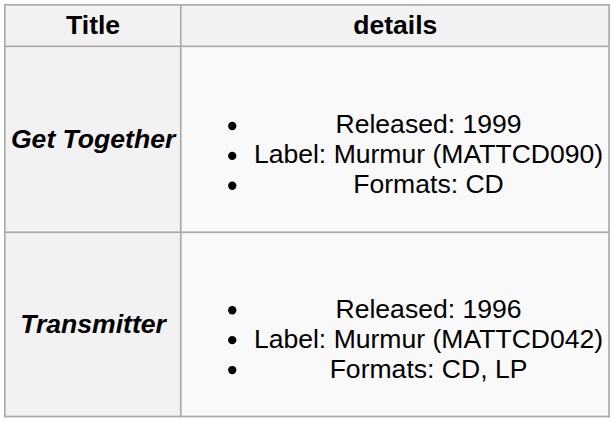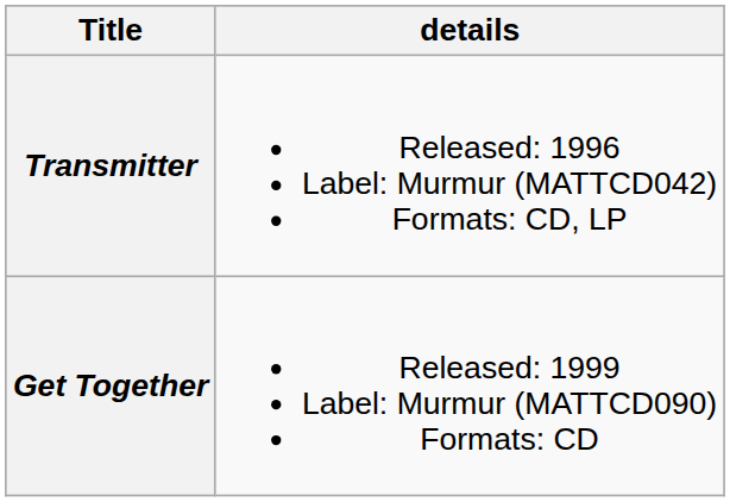 <table class="wikitable plainrowheaders" style="text-align:center;">
 <tr>
 <th>Title</th>
 <th>details</th>
 </tr>
 <tr>
+<th scope="row"><em>Transmitter</em></th>
+<td><br><ul><li>Released: 1996</li><li>Label: Murmur	(MATTCD042)</li><li>Formats: CD, LP</li></ul></td>
+</tr>
+<tr>
 <th scope="row"><em>Get Together</em></th>
 <td><br><ul><li>Released: 1999</li><li>Label: Murmur	(MATTCD090)</li><li>Formats: CD</li></ul></td>
 </tr>
-<tr>
-<th scope="row"><em>Transmitter</em></th>
-<td><br><ul><li>Released: 1996</li><li>Label: Murmur	(MATTCD042)</li><li>Formats: CD, LP</li></ul></td>
-</tr>
 </table>
